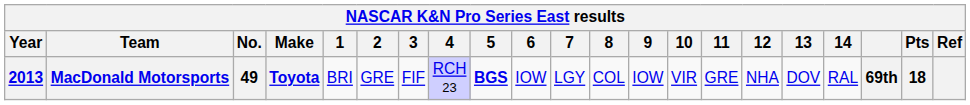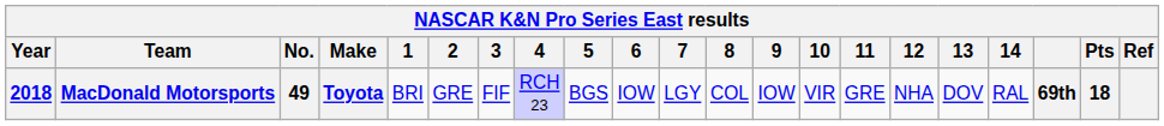 <table class="wikitable" style="text-align:center; font-size:75%">
 <tr>
 <th colspan=21><a href='#'>NASCAR K&N Pro Series East</a> results</th>
 </tr>
 <tr>
 <th>Year</th>
 <th>Team</th>
 <th>No.</th>
 <th>Make</th>
 <th>1</th>
 <th>2</th>
 <th>3</th>
 <th>4</th>
 <th>5</th>
 <th>6</th>
 <th>7</th>
 <th>8</th>
 <th>9</th>
 <th>10</th>
 <th>11</th>
 <th>12</th>
 <th>13</th>
 <th>14</th>
 <th></th>
 <th>Pts</th>
 <th>Ref</th>
 </tr>
 <tr>
-<th><a href='#'>2013</a></th>
+<th><a href='#'>2018</a></th>
 <th><a href='#'>MacDonald Motorsports</a></th>
 <th>49</th>
 <th><a href='#'>Toyota</a></th>
 <td><a href='#'>BRI</a></td>
 <td><a href='#'>GRE</a></td>
 <td><a href='#'>FIF</a></td>
 <td style="background:#CFCFFF;"><a href='#'>RCH</a><br><small>23</small></td>
-<td><strong><a href='#'>BGS</a></strong></td>
+<td><a href='#'>BGS</a></td>
 <td><a href='#'>IOW</a></td>
 <td><a href='#'>LGY</a></td>
 <td><a href='#'>COL</a></td>
 <td><a href='#'>IOW</a></td>
 <td><a href='#'>VIR</a></td>
 <td><a href='#'>GRE</a></td>
 <td><a href='#'>NHA</a></td>
 <td><a href='#'>DOV</a></td>
 <td><a href='#'>RAL</a></td>
 <th>69th</th>
 <th>18</th>
 <th></th>
 </tr>
 </table>
